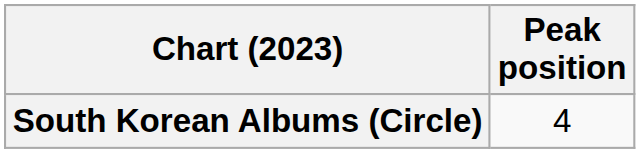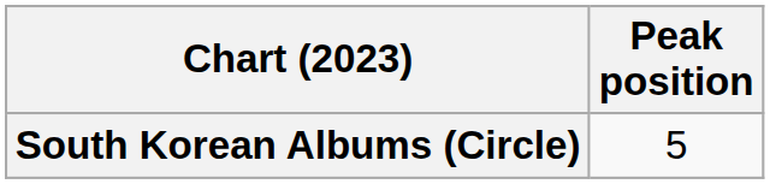 <table class="wikitable plainrowheaders" style="text-align:center">
 <tr>
 <th scope="col">Chart (2023)</th>
 <th scope="col">Peak<br>position</th>
 </tr>
 <tr>
 <th scope="row">South Korean Albums (Circle)</th>
-<td>4</td>
+<td>5</td>
 </tr>
 </table>
